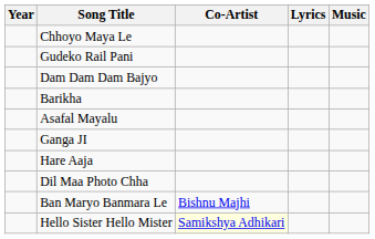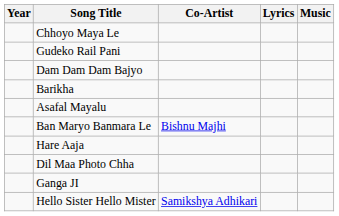 <table class="wikitable">
 <tr>
 <th>Year</th>
 <th>Song Title</th>
 <th>Co-Artist</th>
 <th>Lyrics</th>
 <th>Music</th>
 </tr>
 <tr>
 <td></td>
 <td>Chhoyo Maya Le</td>
 <td></td>
 <td></td>
 <td></td>
 </tr>
 <tr>
 <td></td>
 <td>Gudeko Rail Pani</td>
 <td></td>
 <td></td>
 <td></td>
 </tr>
 <tr>
 <td></td>
 <td>Dam Dam Dam Bajyo</td>
 <td></td>
 <td></td>
 <td></td>
 </tr>
 <tr>
 <td></td>
 <td>Barikha</td>
 <td></td>
 <td></td>
 <td></td>
 </tr>
 <tr>
 <td></td>
 <td>Asafal Mayalu</td>
 <td></td>
 <td></td>
 <td></td>
 </tr>
 <tr>
 <td></td>
-<td>Ganga JI</td>
-<td></td>
+<td>Ban Maryo Banmara Le</td>
+<td><a href='#'>Bishnu Majhi</a></td>
 <td></td>
 <td></td>
 </tr>
 <tr>
 <td></td>
 <td>Hare Aaja</td>
 <td></td>
 <td></td>
 <td></td>
 </tr>
 <tr>
 <td></td>
 <td>Dil Maa Photo Chha</td>
 <td></td>
 <td></td>
 <td></td>
 </tr>
 <tr>
 <td></td>
-<td>Ban Maryo Banmara Le</td>
-<td><a href='#'>Bishnu Majhi</a></td>
+<td>Ganga JI</td>
+<td></td>
 <td></td>
 <td></td>
 </tr>
 <tr>
 <td></td>
 <td>Hello Sister Hello Mister</td>
-<td style="background: lightyellow;"><a href='#'>Samikshya Adhikari</a></td>
+<td><a href='#'>Samikshya Adhikari</a></td>
 <td></td>
 <td></td>
 </tr>
 </table>
